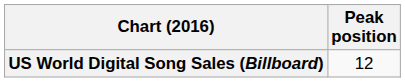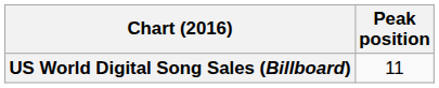 <table class="wikitable plainrowheaders" style="text-align:center">
 <tr>
 <th scope="col">Chart (2016)</th>
 <th scope="col">Peak<br>position</th>
 </tr>
 <tr>
 <th scope="row">US World Digital Song Sales (<em>Billboard</em>)</th>
-<td>12</td>
+<td>11</td>
 </tr>
 </table>
